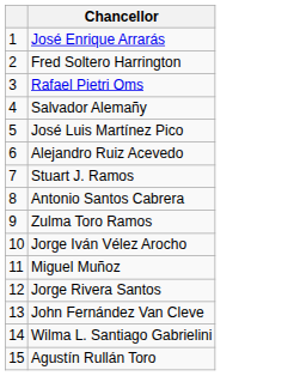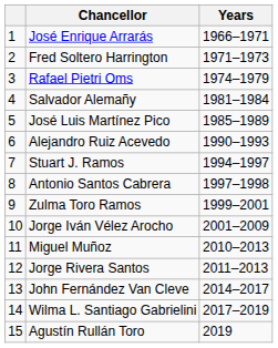 <table class="wikitable">
 <tr style="background:#eee;">
 <th></th>
 <th>Chancellor</th>
+<th>Years</th>
 </tr>
 <tr>
 <td>1</td>
 <td><a href='#'>José Enrique Arrarás</a></td>
+<td>1966–1971</td>
 </tr>
 <tr>
 <td>2</td>
 <td>Fred Soltero Harrington </td>
+<td>1971–1973</td>
 </tr>
 <tr>
 <td>3</td>
 <td><a href='#'>Rafael Pietri Oms</a></td>
+<td>1974–1979</td>
 </tr>
 <tr>
 <td>4</td>
 <td>Salvador Alemañy </td>
+<td>1981–1984</td>
 </tr>
 <tr>
 <td>5</td>
 <td>José Luis Martínez Pico</td>
+<td>1985–1989</td>
 </tr>
 <tr>
 <td>6</td>
 <td>Alejandro Ruiz Acevedo</td>
+<td>1990–1993</td>
 </tr>
 <tr>
 <td>7</td>
 <td>Stuart J. Ramos</td>
+<td>1994–1997</td>
 </tr>
 <tr>
 <td>8</td>
 <td>Antonio Santos Cabrera</td>
+<td>1997–1998</td>
 </tr>
 <tr>
 <td>9</td>
 <td>Zulma Toro Ramos</td>
+<td>1999–2001</td>
 </tr>
 <tr>
 <td>10</td>
 <td>Jorge Iván Vélez Arocho </td>
+<td>2001–2009</td>
 </tr>
 <tr>
 <td>11</td>
 <td>Miguel Muñoz</td>
+<td>2010–2013</td>
 </tr>
 <tr>
 <td>12</td>
 <td>Jorge Rivera Santos</td>
+<td>2011–2013</td>
 </tr>
 <tr>
 <td>13</td>
 <td>John Fernández Van Cleve</td>
+<td>2014–2017</td>
 </tr>
 <tr>
 <td>14</td>
 <td>Wilma L. Santiago Gabrielini</td>
+<td>2017–2019</td>
 </tr>
 <tr>
 <td>15</td>
 <td>Agustín Rullán Toro</td>
+<td>2019</td>
 </tr>
 </table>
